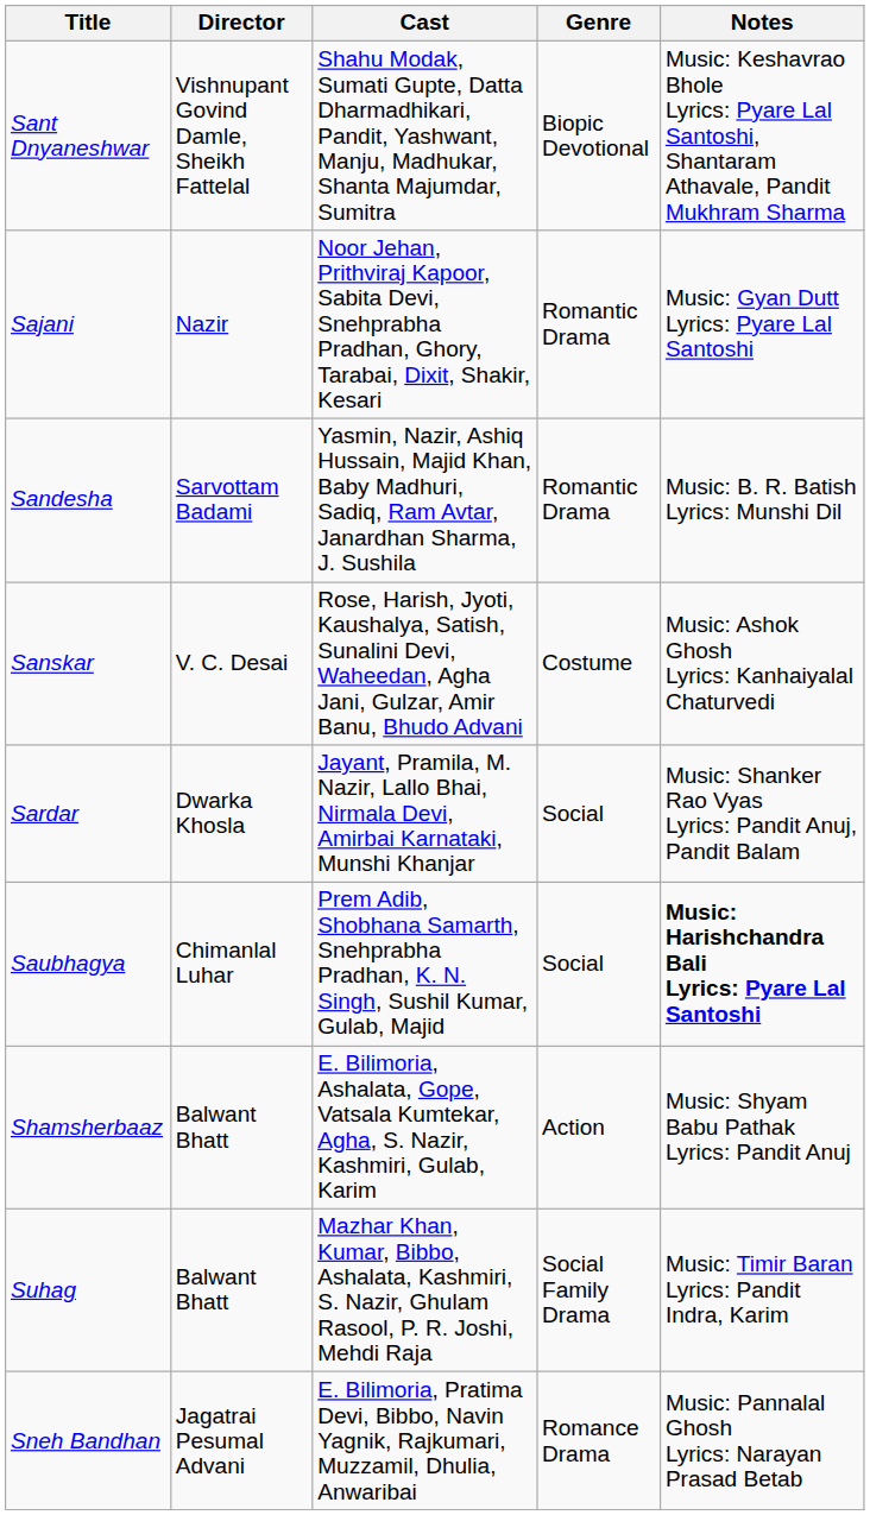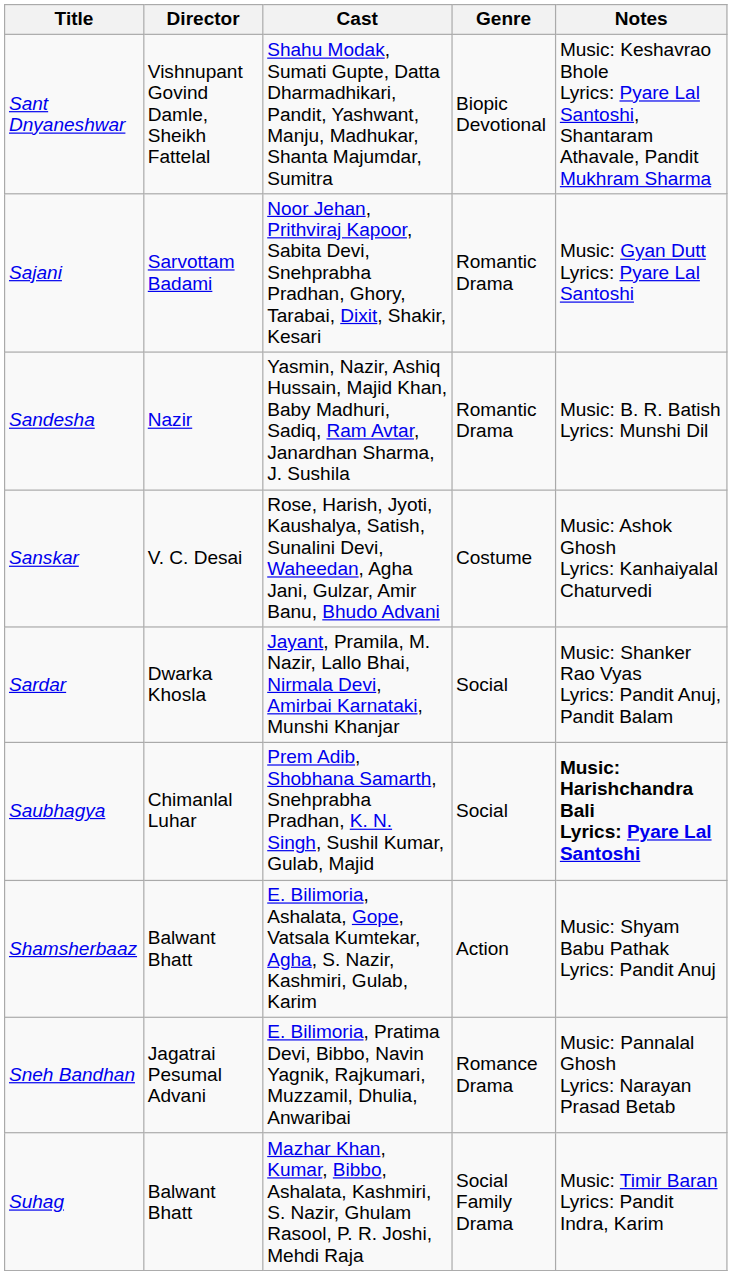 <table class="wikitable">
 <tr>
 <th>Title</th>
 <th>Director</th>
 <th>Cast</th>
 <th>Genre</th>
 <th>Notes</th>
 </tr>
 <tr>
 <td><em><a href='#'>Sant Dnyaneshwar</a></em></td>
 <td>Vishnupant Govind Damle, Sheikh Fattelal</td>
 <td><a href='#'>Shahu Modak</a>, Sumati Gupte, Datta Dharmadhikari, Pandit, Yashwant, Manju, Madhukar, Shanta Majumdar, Sumitra</td>
 <td>Biopic Devotional</td>
 <td>Music: Keshavrao Bhole<br>Lyrics: <a href='#'>Pyare Lal Santoshi</a>, Shantaram Athavale, Pandit <a href='#'>Mukhram Sharma</a></td>
 </tr>
 <tr>
 <td><em><a href='#'>Sajani</a></em></td>
-<td><a href='#'>Nazir</a></td>
+<td><a href='#'>Sarvottam Badami</a></td>
 <td><a href='#'>Noor Jehan</a>, <a href='#'>Prithviraj Kapoor</a>, Sabita Devi, Snehprabha Pradhan, Ghory, Tarabai, <a href='#'>Dixit</a>, Shakir, Kesari</td>
 <td>Romantic Drama</td>
 <td>Music: <a href='#'>Gyan Dutt</a><br>Lyrics: <a href='#'>Pyare Lal Santoshi</a></td>
 </tr>
 <tr>
 <td><em><a href='#'>Sandesha</a></em></td>
-<td><a href='#'>Sarvottam Badami</a></td>
+<td><a href='#'>Nazir</a></td>
 <td>Yasmin, Nazir, Ashiq Hussain, Majid Khan, Baby Madhuri, Sadiq, <a href='#'>Ram Avtar</a>, Janardhan Sharma, J. Sushila</td>
 <td>Romantic Drama</td>
 <td>Music: B. R. Batish<br>Lyrics: Munshi Dil</td>
 </tr>
 <tr>
 <td><em><a href='#'>Sanskar</a></em></td>
 <td>V. C. Desai</td>
 <td>Rose, Harish, Jyoti, Kaushalya, Satish, Sunalini Devi, <a href='#'>Waheedan</a>, Agha Jani, Gulzar, Amir Banu, <a href='#'>Bhudo Advani</a></td>
 <td>Costume</td>
 <td>Music: Ashok Ghosh<br>Lyrics: Kanhaiyalal Chaturvedi</td>
 </tr>
 <tr>
 <td><em><a href='#'>Sardar</a></em></td>
 <td>Dwarka Khosla</td>
 <td><a href='#'>Jayant</a>, Pramila, M. Nazir, Lallo Bhai, <a href='#'>Nirmala Devi</a>, <a href='#'>Amirbai Karnataki</a>, Munshi Khanjar</td>
 <td>Social</td>
 <td>Music: Shanker Rao Vyas<br>Lyrics: Pandit Anuj, Pandit Balam</td>
 </tr>
 <tr>
 <td><em><a href='#'>Saubhagya</a></em></td>
 <td>Chimanlal Luhar</td>
 <td><a href='#'>Prem Adib</a>, <a href='#'>Shobhana Samarth</a>, Snehprabha Pradhan, <a href='#'>K. N. Singh</a>, Sushil Kumar, Gulab, Majid</td>
 <td>Social</td>
 <td><strong>Music: Harishchandra Bali<br>Lyrics: <a href='#'>Pyare Lal Santoshi</a></strong></td>
 </tr>
 <tr>
 <td><em><a href='#'>Shamsherbaaz</a></em></td>
 <td>Balwant Bhatt</td>
 <td><a href='#'>E. Bilimoria</a>, Ashalata, <a href='#'>Gope</a>, Vatsala Kumtekar, <a href='#'>Agha</a>, S. Nazir, Kashmiri, Gulab, Karim</td>
 <td>Action</td>
 <td>Music: Shyam Babu Pathak<br>Lyrics: Pandit Anuj</td>
 </tr>
 <tr>
+<td><em><a href='#'>Sneh Bandhan</a></em></td>
+<td>Jagatrai Pesumal Advani</td>
+<td><a href='#'>E. Bilimoria</a>, Pratima Devi, Bibbo, Navin Yagnik, Rajkumari, Muzzamil, Dhulia, Anwaribai</td>
+<td>Romance Drama</td>
+<td>Music: Pannalal Ghosh<br>Lyrics: Narayan Prasad Betab</td>
+</tr>
+<tr>
 <td><em><a href='#'>Suhag</a></em></td>
 <td>Balwant Bhatt</td>
 <td><a href='#'>Mazhar Khan</a>, <a href='#'>Kumar</a>, <a href='#'>Bibbo</a>, Ashalata, Kashmiri, S. Nazir, Ghulam Rasool, P. R. Joshi, Mehdi Raja</td>
 <td>Social Family Drama</td>
 <td>Music: <a href='#'>Timir Baran</a><br>Lyrics: Pandit Indra, Karim</td>
 </tr>
 <tr>
-<td><em><a href='#'>Sneh Bandhan</a></em></td>
-<td>Jagatrai Pesumal Advani</td>
-<td><a href='#'>E. Bilimoria</a>, Pratima Devi, Bibbo, Navin Yagnik, Rajkumari, Muzzamil, Dhulia, Anwaribai</td>
-<td>Romance Drama</td>
-<td>Music: Pannalal Ghosh<br>Lyrics: Narayan Prasad Betab</td>
-</tr>
-<tr>
 </tr>
 </table>
